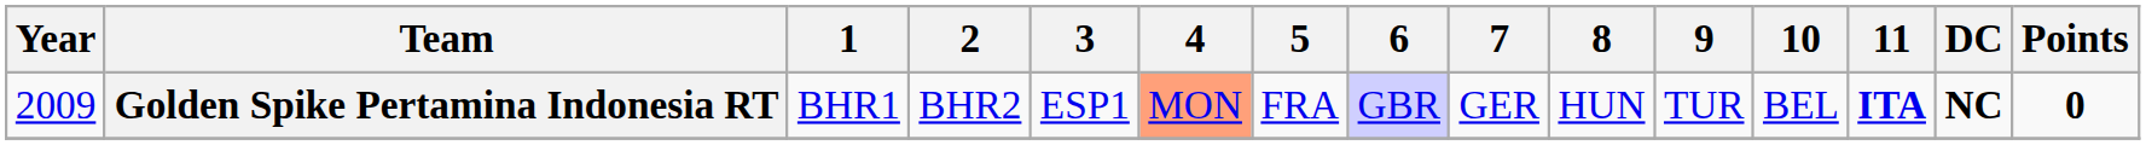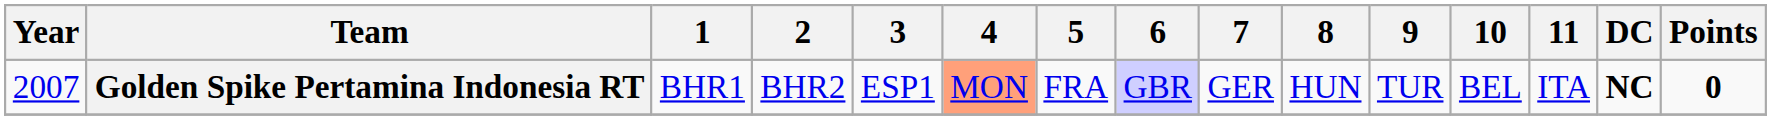 <table class="wikitable" style="text-align:center; font-size:95%">
 <tr>
 <th>Year</th>
 <th>Team</th>
 <th>1</th>
 <th>2</th>
 <th>3</th>
 <th>4</th>
 <th>5</th>
 <th>6</th>
 <th>7</th>
 <th>8</th>
 <th>9</th>
 <th>10</th>
 <th>11</th>
 <th>DC</th>
 <th>Points</th>
 </tr>
 <tr>
-<td><a href='#'>2009</a></td>
+<td><a href='#'>2007</a></td>
 <th>Golden Spike Pertamina Indonesia RT</th>
 <td><a href='#'>BHR1</a></td>
 <td><a href='#'>BHR2</a></td>
 <td><a href='#'>ESP1</a></td>
 <td style="background: lightsalmon;"><a href='#'>MON</a></td>
 <td><a href='#'>FRA</a></td>
 <td style="background:#CFCFFF;"><a href='#'>GBR</a><br></td>
 <td><a href='#'>GER</a></td>
 <td><a href='#'>HUN</a></td>
 <td><a href='#'>TUR</a></td>
 <td><a href='#'>BEL</a></td>
-<td><strong><a href='#'>ITA</a></strong></td>
+<td><a href='#'>ITA</a></td>
 <td><strong>NC</strong></td>
 <td><strong>0</strong></td>
 </tr>
 <tr>
 </tr>
 </table>
